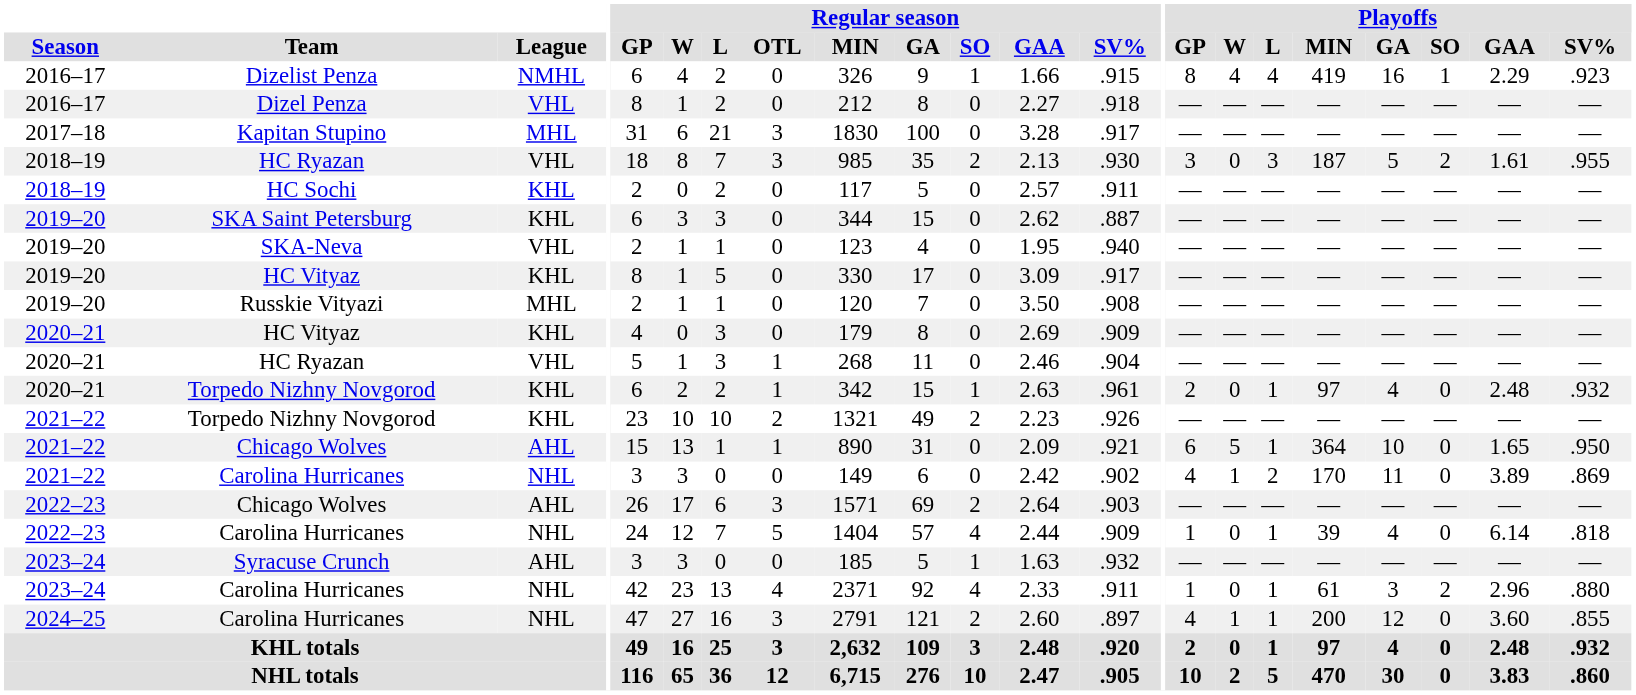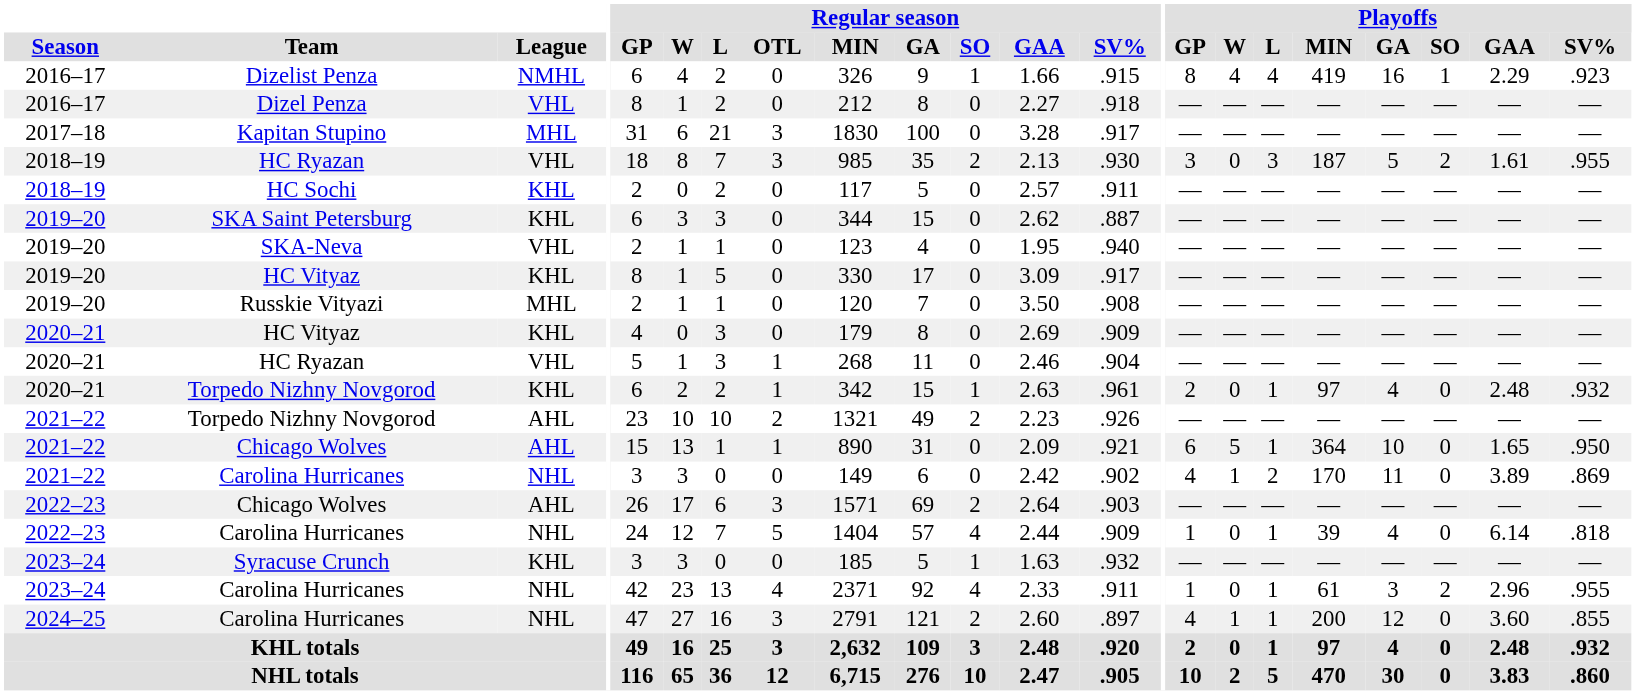 <table border="0" cellpadding="1" cellspacing="0" style="width:90%; text-align:center;">
 <tr bgcolor="#e0e0e0">
 <th colspan="3" bgcolor="#ffffff"></th>
 <th rowspan="99" bgcolor="#ffffff"></th>
 <th colspan="9" bgcolor="#e0e0e0"><a href='#'>Regular season</a></th>
 <th rowspan="99" bgcolor="#ffffff"></th>
 <th colspan="8" bgcolor="#e0e0e0"><a href='#'>Playoffs</a></th>
 </tr>
 <tr bgcolor="#e0e0e0">
 <th><a href='#'>Season</a></th>
 <th>Team</th>
 <th>League</th>
 <th>GP</th>
 <th>W</th>
 <th>L</th>
 <th>OTL</th>
 <th>MIN</th>
 <th>GA</th>
 <th><a href='#'>SO</a></th>
 <th><a href='#'>GAA</a></th>
 <th><a href='#'>SV%</a></th>
 <th>GP</th>
 <th>W</th>
 <th>L</th>
 <th>MIN</th>
 <th>GA</th>
 <th>SO</th>
 <th>GAA</th>
 <th>SV%</th>
 </tr>
 <tr>
 <td>2016–17</td>
 <td><a href='#'>Dizelist Penza</a></td>
 <td><a href='#'>NMHL</a></td>
 <td>6</td>
 <td>4</td>
 <td>2</td>
 <td>0</td>
 <td>326</td>
 <td>9</td>
 <td>1</td>
 <td>1.66</td>
 <td>.915</td>
 <td>8</td>
 <td>4</td>
 <td>4</td>
 <td>419</td>
 <td>16</td>
 <td>1</td>
 <td>2.29</td>
 <td>.923</td>
 </tr>
 <tr bgcolor="#f0f0f0">
 <td>2016–17</td>
 <td><a href='#'>Dizel Penza</a></td>
 <td><a href='#'>VHL</a></td>
 <td>8</td>
 <td>1</td>
 <td>2</td>
 <td>0</td>
 <td>212</td>
 <td>8</td>
 <td>0</td>
 <td>2.27</td>
 <td>.918</td>
 <td>—</td>
 <td>—</td>
 <td>—</td>
 <td>—</td>
 <td —>—</td>
 <td>—</td>
 <td>—</td>
 <td>—</td>
 </tr>
 <tr>
 <td>2017–18</td>
 <td><a href='#'>Kapitan Stupino</a></td>
 <td><a href='#'>MHL</a></td>
 <td>31</td>
 <td>6</td>
 <td>21</td>
 <td>3</td>
 <td>1830</td>
 <td>100</td>
 <td>0</td>
 <td>3.28</td>
 <td>.917</td>
 <td>—</td>
 <td>—</td>
 <td>—</td>
 <td>—</td>
 <td —>—</td>
 <td>—</td>
 <td>—</td>
 <td>—</td>
 </tr>
 <tr bgcolor="#f0f0f0">
 <td>2018–19</td>
 <td><a href='#'>HC Ryazan</a></td>
 <td>VHL</td>
 <td>18</td>
 <td>8</td>
 <td>7</td>
 <td>3</td>
 <td>985</td>
 <td>35</td>
 <td>2</td>
 <td>2.13</td>
 <td>.930</td>
 <td>3</td>
 <td>0</td>
 <td>3</td>
 <td>187</td>
 <td>5</td>
 <td>2</td>
 <td>1.61</td>
 <td>.955</td>
 </tr>
 <tr>
 <td><a href='#'>2018–19</a></td>
 <td><a href='#'>HC Sochi</a></td>
 <td><a href='#'>KHL</a></td>
 <td>2</td>
 <td>0</td>
 <td>2</td>
 <td>0</td>
 <td>117</td>
 <td>5</td>
 <td>0</td>
 <td>2.57</td>
 <td>.911</td>
 <td>—</td>
 <td>—</td>
 <td>—</td>
 <td>—</td>
 <td —>—</td>
 <td>—</td>
 <td>—</td>
 <td>—</td>
 </tr>
 <tr bgcolor="#f0f0f0">
 <td><a href='#'>2019–20</a></td>
 <td><a href='#'>SKA Saint Petersburg</a></td>
 <td>KHL</td>
 <td>6</td>
 <td>3</td>
 <td>3</td>
 <td>0</td>
 <td>344</td>
 <td>15</td>
 <td>0</td>
 <td>2.62</td>
 <td>.887</td>
 <td>—</td>
 <td>—</td>
 <td>—</td>
 <td>—</td>
 <td —>—</td>
 <td>—</td>
 <td>—</td>
 <td>—</td>
 </tr>
 <tr>
 <td>2019–20</td>
 <td><a href='#'>SKA-Neva</a></td>
 <td>VHL</td>
 <td>2</td>
 <td>1</td>
 <td>1</td>
 <td>0</td>
 <td>123</td>
 <td>4</td>
 <td>0</td>
 <td>1.95</td>
 <td>.940</td>
 <td>—</td>
 <td>—</td>
 <td>—</td>
 <td>—</td>
 <td —>—</td>
 <td>—</td>
 <td>—</td>
 <td>—</td>
 </tr>
 <tr bgcolor="#f0f0f0">
 <td>2019–20</td>
 <td><a href='#'>HC Vityaz</a></td>
 <td>KHL</td>
 <td>8</td>
 <td>1</td>
 <td>5</td>
 <td>0</td>
 <td>330</td>
 <td>17</td>
 <td>0</td>
 <td>3.09</td>
 <td>.917</td>
 <td>—</td>
 <td>—</td>
 <td>—</td>
 <td>—</td>
 <td —>—</td>
 <td>—</td>
 <td>—</td>
 <td>—</td>
 </tr>
 <tr>
 <td>2019–20</td>
 <td>Russkie Vityazi</td>
 <td>MHL</td>
 <td>2</td>
 <td>1</td>
 <td>1</td>
 <td>0</td>
 <td>120</td>
 <td>7</td>
 <td>0</td>
 <td>3.50</td>
 <td>.908</td>
 <td>—</td>
 <td>—</td>
 <td>—</td>
 <td>—</td>
 <td —>—</td>
 <td>—</td>
 <td>—</td>
 <td>—</td>
 </tr>
 <tr bgcolor="#f0f0f0">
 <td><a href='#'>2020–21</a></td>
 <td>HC Vityaz</td>
 <td>KHL</td>
 <td>4</td>
 <td>0</td>
 <td>3</td>
 <td>0</td>
 <td>179</td>
 <td>8</td>
 <td>0</td>
 <td>2.69</td>
 <td>.909</td>
 <td>—</td>
 <td>—</td>
 <td>—</td>
 <td>—</td>
 <td —>—</td>
 <td>—</td>
 <td>—</td>
 <td>—</td>
 </tr>
 <tr>
 <td>2020–21</td>
 <td>HC Ryazan</td>
 <td>VHL</td>
 <td>5</td>
 <td>1</td>
 <td>3</td>
 <td>1</td>
 <td>268</td>
 <td>11</td>
 <td>0</td>
 <td>2.46</td>
 <td>.904</td>
 <td>—</td>
 <td>—</td>
 <td>—</td>
 <td>—</td>
 <td —>—</td>
 <td>—</td>
 <td>—</td>
 <td>—</td>
 </tr>
 <tr bgcolor="#f0f0f0">
 <td>2020–21</td>
 <td><a href='#'>Torpedo Nizhny Novgorod</a></td>
 <td>KHL</td>
 <td>6</td>
 <td>2</td>
 <td>2</td>
 <td>1</td>
 <td>342</td>
 <td>15</td>
 <td>1</td>
 <td>2.63</td>
 <td>.961</td>
 <td>2</td>
 <td>0</td>
 <td>1</td>
 <td>97</td>
 <td>4</td>
 <td>0</td>
 <td>2.48</td>
 <td>.932</td>
 </tr>
 <tr>
 <td><a href='#'>2021–22</a></td>
 <td>Torpedo Nizhny Novgorod</td>
-<td>KHL</td>
+<td>AHL</td>
 <td>23</td>
 <td>10</td>
 <td>10</td>
 <td>2</td>
 <td>1321</td>
 <td>49</td>
 <td>2</td>
 <td>2.23</td>
 <td>.926</td>
 <td>—</td>
 <td>—</td>
 <td>—</td>
 <td>—</td>
 <td>—</td>
 <td>—</td>
 <td>—</td>
 <td>—</td>
 </tr>
 <tr bgcolor="#f0f0f0">
 <td><a href='#'>2021–22</a></td>
 <td><a href='#'>Chicago Wolves</a></td>
 <td><a href='#'>AHL</a></td>
 <td>15</td>
 <td>13</td>
 <td>1</td>
 <td>1</td>
 <td>890</td>
 <td>31</td>
 <td>0</td>
 <td>2.09</td>
 <td>.921</td>
 <td>6</td>
 <td>5</td>
 <td>1</td>
 <td>364</td>
 <td>10</td>
 <td>0</td>
 <td>1.65</td>
 <td>.950</td>
 </tr>
 <tr>
 <td><a href='#'>2021–22</a></td>
 <td><a href='#'>Carolina Hurricanes</a></td>
 <td><a href='#'>NHL</a></td>
 <td>3</td>
 <td>3</td>
 <td>0</td>
 <td>0</td>
 <td>149</td>
 <td>6</td>
 <td>0</td>
 <td>2.42</td>
 <td>.902</td>
 <td>4</td>
 <td>1</td>
 <td>2</td>
 <td>170</td>
 <td>11</td>
 <td>0</td>
 <td>3.89</td>
 <td>.869</td>
 </tr>
 <tr bgcolor="#f0f0f0">
 <td><a href='#'>2022–23</a></td>
 <td>Chicago Wolves</td>
 <td>AHL</td>
 <td>26</td>
 <td>17</td>
 <td>6</td>
 <td>3</td>
 <td>1571</td>
 <td>69</td>
 <td>2</td>
 <td>2.64</td>
 <td>.903</td>
 <td>—</td>
 <td>—</td>
 <td>—</td>
 <td>—</td>
 <td>—</td>
 <td>—</td>
 <td>—</td>
 <td>—</td>
 </tr>
 <tr>
 <td><a href='#'>2022–23</a></td>
 <td>Carolina Hurricanes</td>
 <td>NHL</td>
 <td>24</td>
 <td>12</td>
 <td>7</td>
 <td>5</td>
 <td>1404</td>
 <td>57</td>
 <td>4</td>
 <td>2.44</td>
 <td>.909</td>
 <td>1</td>
 <td>0</td>
 <td>1</td>
 <td>39</td>
 <td>4</td>
 <td>0</td>
 <td>6.14</td>
 <td>.818</td>
 </tr>
 <tr bgcolor="#f0f0f0">
 <td><a href='#'>2023–24</a></td>
 <td><a href='#'>Syracuse Crunch</a></td>
-<td>AHL</td>
+<td>KHL</td>
 <td>3</td>
 <td>3</td>
 <td>0</td>
 <td>0</td>
 <td>185</td>
 <td>5</td>
 <td>1</td>
 <td>1.63</td>
 <td>.932</td>
 <td>—</td>
 <td>—</td>
 <td>—</td>
 <td>—</td>
 <td>—</td>
 <td>—</td>
 <td>—</td>
 <td>—</td>
 </tr>
 <tr>
 <td><a href='#'>2023–24</a></td>
 <td>Carolina Hurricanes</td>
 <td>NHL</td>
 <td>42</td>
 <td>23</td>
 <td>13</td>
 <td>4</td>
 <td>2371</td>
 <td>92</td>
 <td>4</td>
 <td>2.33</td>
 <td>.911</td>
 <td>1</td>
 <td>0</td>
 <td>1</td>
 <td>61</td>
 <td>3</td>
 <td>2</td>
 <td>2.96</td>
-<td>.880</td>
+<td>.955</td>
 </tr>
 <tr bgcolor="#f0f0f0">
 <td><a href='#'>2024–25</a></td>
 <td>Carolina Hurricanes</td>
 <td>NHL</td>
 <td>47</td>
 <td>27</td>
 <td>16</td>
 <td>3</td>
 <td>2791</td>
 <td>121</td>
 <td>2</td>
 <td>2.60</td>
 <td>.897</td>
 <td>4</td>
 <td>1</td>
 <td>1</td>
 <td>200</td>
 <td>12</td>
 <td>0</td>
 <td>3.60</td>
 <td>.855</td>
 </tr>
 <tr bgcolor="#e0e0e0">
 <th colspan="3">KHL totals</th>
 <th>49</th>
 <th>16</th>
 <th>25</th>
 <th>3</th>
 <th>2,632</th>
 <th>109</th>
 <th>3</th>
 <th>2.48</th>
 <th>.920</th>
 <th>2</th>
 <th>0</th>
 <th>1</th>
 <th>97</th>
 <th>4</th>
 <th>0</th>
 <th>2.48</th>
 <th>.932</th>
 </tr>
 <tr bgcolor="#e0e0e0">
 <th colspan="3">NHL totals</th>
 <th>116</th>
 <th>65</th>
 <th>36</th>
 <th>12</th>
 <th>6,715</th>
 <th>276</th>
 <th>10</th>
 <th>2.47</th>
 <th>.905</th>
 <th>10</th>
 <th>2</th>
 <th>5</th>
 <th>470</th>
 <th>30</th>
 <th>0</th>
 <th>3.83</th>
 <th>.860</th>
 </tr>
 </table>
